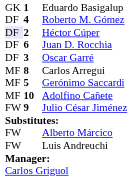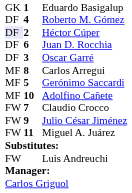 <table style="font-size:90%; margin:0.2em auto;" cellspacing="0" cellpadding="0">
 <tr>
 <th width="25"></th>
 <th width="25"></th>
 </tr>
 <tr>
 <td>GK</td>
 <td><strong>1</strong></td>
 <td> Eduardo Basigalup</td>
 </tr>
 <tr>
 <td>DF</td>
 <td><strong>4</strong></td>
 <td> <a href='#'>Roberto M. Gómez</a></td>
 </tr>
 <tr>
 <td style="background: lavender;">DF</td>
 <td><strong>2</strong></td>
 <td> <a href='#'>Héctor Cúper</a></td>
 </tr>
 <tr>
 <td>DF</td>
 <td><strong>6</strong></td>
 <td> <a href='#'>Juan D. Rocchia</a></td>
 </tr>
 <tr>
 <td>DF</td>
 <td><strong>3</strong></td>
 <td> <a href='#'>Oscar Garré</a></td>
 </tr>
 <tr>
 <td>MF</td>
 <td><strong>8</strong></td>
 <td> Carlos Arregui</td>
 </tr>
 <tr>
 <td>MF</td>
 <td><strong>5</strong></td>
 <td> <a href='#'>Gerónimo Saccardi</a></td>
 </tr>
 <tr>
 <td>MF</td>
 <td><strong>10</strong></td>
 <td> <a href='#'>Adolfino Cañete</a></td>
 </tr>
 <tr>
 <td>FW</td>
+<td><strong>7</strong></td>
+<td> Claudio Crocco</td>
+<td></td>
+<td></td>
+</tr>
+<tr>
+<td>FW</td>
 <td><strong>9</strong></td>
 <td> <a href='#'>Julio César Jiménez</a></td>
 </tr>
 <tr>
-<td colspan=3><strong>Substitutes:</strong></td>
+<td>FW</td>
+<td><strong>11</strong></td>
+<td> Miguel A. Juárez</td>
+<td></td>
+<td></td>
 </tr>
 <tr>
-<td>FW</td>
-<td></td>
-<td> <a href='#'>Alberto Márcico</a></td>
-<td></td>
-<td></td>
+<td colspan=3><strong>Substitutes:</strong></td>
 </tr>
 <tr>
 <td>FW</td>
 <td></td>
 <td> Luis Andreuchi</td>
 <td></td>
 <td></td>
 </tr>
 <tr>
 <td colspan=3><strong>Manager:</strong></td>
 </tr>
 <tr>
 <td colspan=4> <a href='#'>Carlos Griguol</a></td>
 </tr>
 </table>
